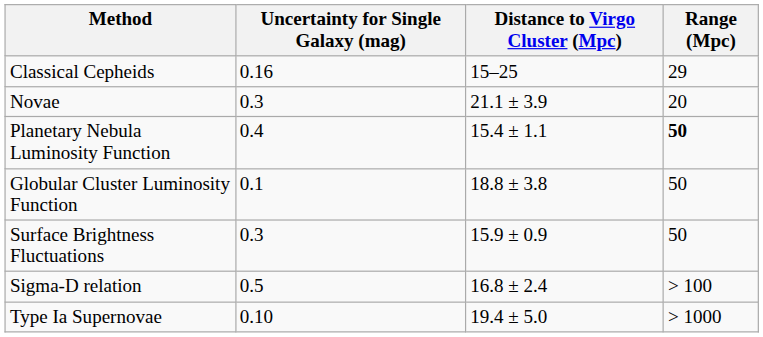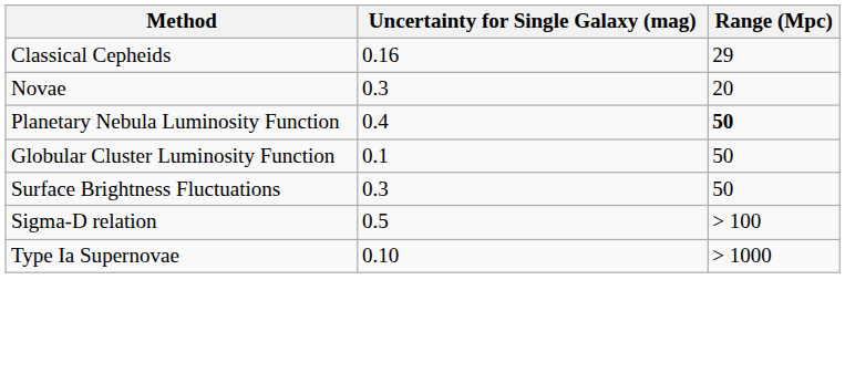 <table class="wikitable" style="float:right; width:40%;">
 <tr valign="top">
 <th>Method</th>
 <th>Uncertainty for Single Galaxy (mag)</th>
-<th>Distance to <a href='#'>Virgo Cluster</a> (<a href='#'>Mpc</a>)</th>
 <th>Range (Mpc)</th>
 </tr>
 <tr valign="top">
 <td>Classical Cepheids</td>
 <td>0.16</td>
-<td>15–25</td>
 <td>29</td>
 </tr>
 <tr valign="top">
 <td>Novae</td>
 <td>0.3</td>
-<td>21.1 ± 3.9</td>
 <td>20</td>
 </tr>
 <tr valign="top">
 <td>Planetary Nebula Luminosity Function</td>
 <td>0.4</td>
-<td>15.4 ± 1.1</td>
 <td><strong>50</strong></td>
 </tr>
 <tr valign="top">
 <td>Globular Cluster Luminosity Function</td>
 <td>0.1</td>
-<td>18.8 ± 3.8</td>
 <td>50</td>
 </tr>
 <tr valign="top">
 <td>Surface Brightness Fluctuations</td>
 <td>0.3</td>
-<td>15.9 ± 0.9</td>
 <td>50</td>
 </tr>
 <tr valign="top">
 <td>Sigma-D relation</td>
 <td>0.5</td>
-<td>16.8 ± 2.4</td>
 <td>> 100</td>
 </tr>
 <tr valign="top">
 <td>Type Ia Supernovae</td>
 <td>0.10</td>
-<td>19.4 ± 5.0</td>
 <td>> 1000</td>
 </tr>
 </table>
